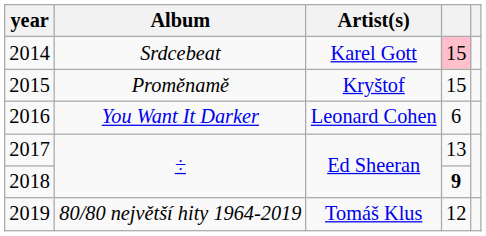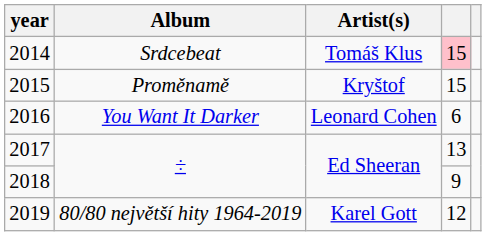 <table class="wikitable sortable" style="text-align: center">
 <tr>
 <th>year</th>
 <th>Album</th>
 <th>Artist(s)</th>
 <th></th>
 <th></th>
 </tr>
 <tr>
 <td>2014</td>
 <td><em>Srdcebeat</em></td>
-<td><a href='#'>Karel Gott</a></td>
+<td><a href='#'>Tomáš Klus</a></td>
 <td style="background: pink;">15</td>
 <td></td>
 </tr>
 <tr>
 <td>2015</td>
 <td><em>Proměnamě</em></td>
 <td><a href='#'>Kryštof</a></td>
 <td>15</td>
 <td></td>
 </tr>
 <tr>
 <td>2016</td>
 <td><em><a href='#'>You Want It Darker</a></em></td>
 <td><a href='#'>Leonard Cohen</a></td>
 <td>6</td>
 <td></td>
 </tr>
 <tr>
 <td>2017</td>
 <td rowspan="2"><a href='#'><em>÷</em></a></td>
 <td rowspan="2"><a href='#'>Ed Sheeran</a></td>
 <td>13</td>
 <td rowspan="2"></td>
 </tr>
 <tr>
 <td>2018</td>
-<td><strong>9</strong></td>
+<td>9</td>
 </tr>
 <tr>
 <td>2019</td>
 <td><em>80/80 největší hity 1964-2019</em></td>
-<td><a href='#'>Tomáš Klus</a></td>
+<td><a href='#'>Karel Gott</a></td>
 <td>12</td>
 <td></td>
 </tr>
 </table>
